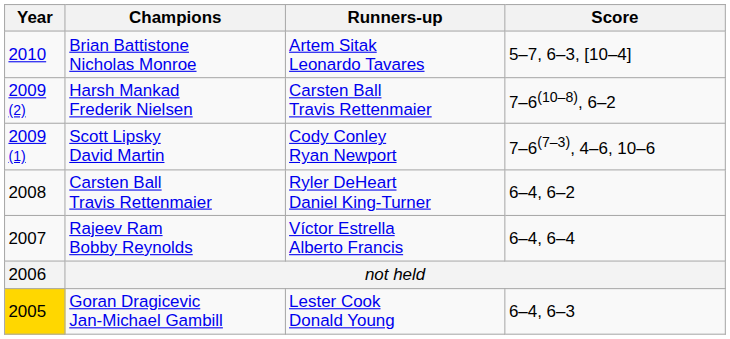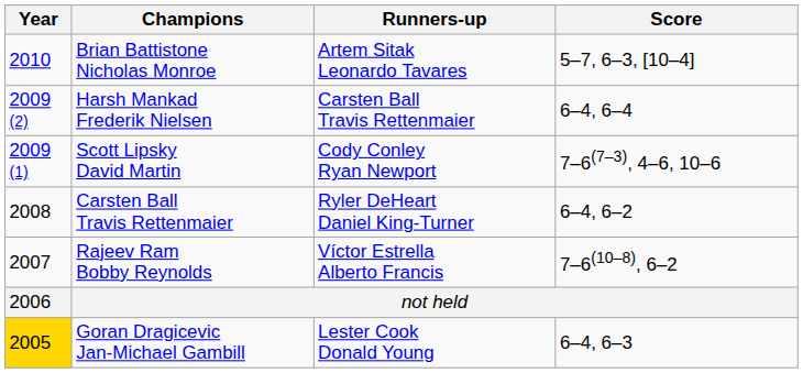 <table class="wikitable">
 <tr>
 <th style="width:50px">Year</th>
 <th style="width:200px">Champions</th>
 <th style="width:200px">Runners-up</th>
 <th style="width:200px" class="unsortable">Score</th>
 </tr>
 <tr>
 <td><a href='#'>2010</a></td>
 <td> <a href='#'>Brian Battistone</a><br> <a href='#'>Nicholas Monroe</a></td>
 <td> <a href='#'>Artem Sitak</a><br> <a href='#'>Leonardo Tavares</a></td>
 <td>5–7, 6–3, [10–4]</td>
 </tr>
 <tr>
 <td><a href='#'>2009 <small>(2)</small></a></td>
 <td> <a href='#'>Harsh Mankad</a><br> <a href='#'>Frederik Nielsen</a></td>
 <td> <a href='#'>Carsten Ball</a><br> <a href='#'>Travis Rettenmaier</a></td>
-<td>7–6<sup>(10–8)</sup>, 6–2</td>
+<td>6–4, 6–4</td>
 </tr>
 <tr>
 <td><a href='#'>2009 <small>(1)</small></a></td>
 <td> <a href='#'>Scott Lipsky</a> <br>  <a href='#'>David Martin</a></td>
 <td> <a href='#'>Cody Conley</a> <br>  <a href='#'>Ryan Newport</a></td>
 <td>7–6<sup>(7–3)</sup>, 4–6, 10–6</td>
 </tr>
 <tr>
 <td>2008</td>
 <td> <a href='#'>Carsten Ball</a> <br>  <a href='#'>Travis Rettenmaier</a></td>
 <td> <a href='#'>Ryler DeHeart</a> <br>  <a href='#'>Daniel King-Turner</a></td>
 <td>6–4, 6–2</td>
 </tr>
 <tr>
 <td>2007</td>
 <td> <a href='#'>Rajeev Ram</a> <br>  <a href='#'>Bobby Reynolds</a></td>
 <td> <a href='#'>Víctor Estrella</a> <br>  <a href='#'>Alberto Francis</a></td>
-<td>6–4, 6–4</td>
+<td>7–6<sup>(10–8)</sup>, 6–2</td>
 </tr>
 <tr>
 <td style="background:#f3f3f3">2006</td>
 <td colspan=3 align=center style="background:#f3f3f3"><em>not held</em></td>
 </tr>
 <tr>
 <td style="background: gold;">2005</td>
 <td> <a href='#'>Goran Dragicevic</a> <br>  <a href='#'>Jan-Michael Gambill</a></td>
 <td> <a href='#'>Lester Cook</a> <br>  <a href='#'>Donald Young</a></td>
 <td>6–4, 6–3</td>
 </tr>
 </table>
